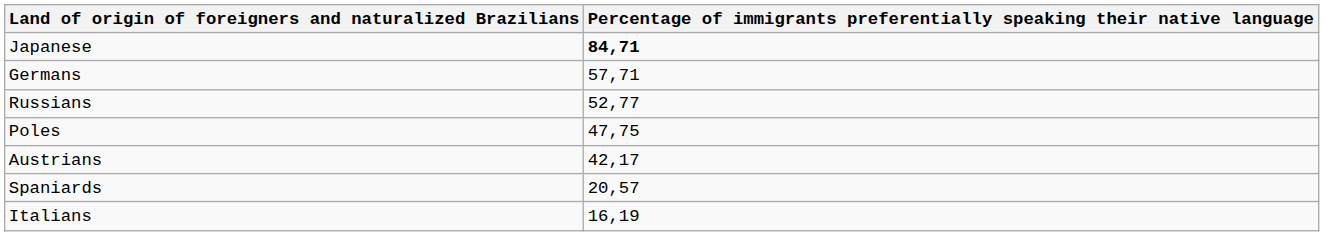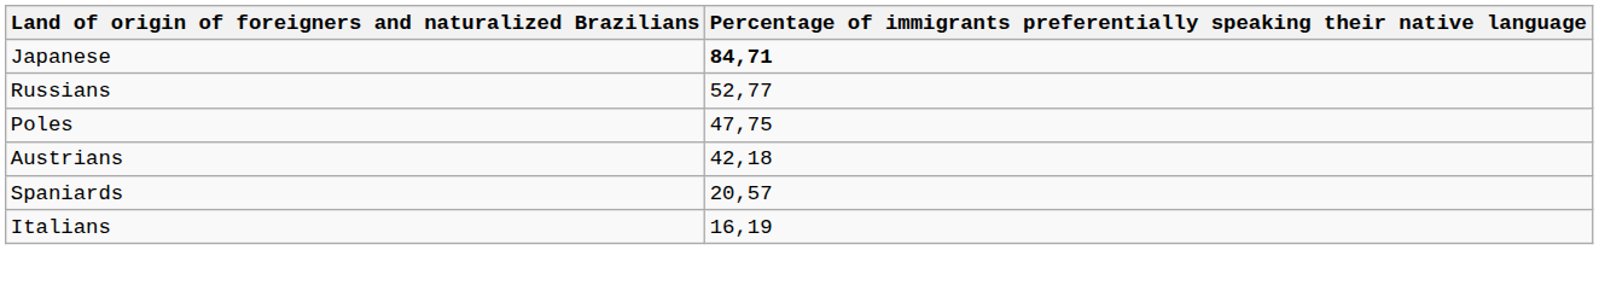 <table class="wikitable">
 <tr>
 <th>Land of origin of foreigners and naturalized Brazilians</th>
 <th>Percentage of immigrants preferentially speaking their native language</th>
 </tr>
 <tr>
 <td>Japanese</td>
 <td><strong>84,71</strong></td>
-</tr>
-<tr>
-<td>Germans</td>
-<td>57,71</td>
 </tr>
 <tr>
 <td>Russians</td>
 <td>52,77</td>
 </tr>
 <tr>
 <td>Poles</td>
 <td>47,75</td>
 </tr>
 <tr>
 <td>Austrians</td>
-<td>42,17</td>
+<td>42,18</td>
 </tr>
 <tr>
 <td>Spaniards</td>
 <td>20,57</td>
 </tr>
 <tr>
 <td>Italians</td>
 <td>16,19</td>
 </tr>
 </table>
